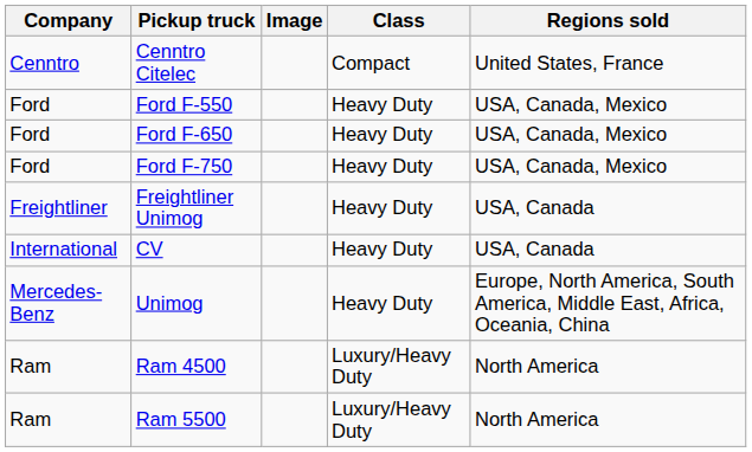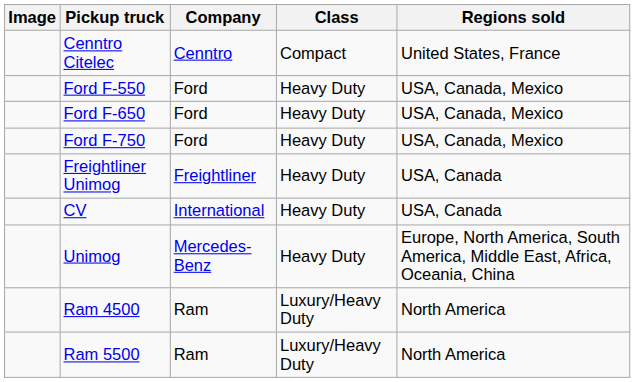 <table class="wikitable sortable">
 <tr>
+<th class="unsortable">Image</th>
+<th>Pickup truck</th>
 <th>Company</th>
-<th>Pickup truck</th>
-<th class="unsortable">Image</th>
 <th>Class</th>
 <th>Regions sold</th>
 </tr>
 <tr>
+<td></td>
+<td><a href='#'>Cenntro Citelec</a></td>
 <td><a href='#'>Cenntro</a></td>
-<td><a href='#'>Cenntro Citelec</a></td>
-<td></td>
 <td>Compact</td>
 <td>United States, France</td>
 </tr>
 <tr>
+<td></td>
+<td><a href='#'>Ford F-550</a></td>
 <td>Ford</td>
-<td><a href='#'>Ford F-550</a></td>
-<td></td>
 <td>Heavy Duty</td>
 <td>USA, Canada, Mexico</td>
 </tr>
 <tr>
+<td></td>
+<td><a href='#'>Ford F-650</a></td>
 <td>Ford</td>
-<td><a href='#'>Ford F-650</a></td>
-<td></td>
 <td>Heavy Duty</td>
 <td>USA, Canada, Mexico</td>
 </tr>
 <tr>
+<td></td>
+<td><a href='#'>Ford F-750</a></td>
 <td>Ford</td>
-<td><a href='#'>Ford F-750</a></td>
-<td></td>
 <td>Heavy Duty</td>
 <td>USA, Canada, Mexico</td>
 </tr>
 <tr>
+<td></td>
+<td><a href='#'>Freightliner Unimog</a></td>
 <td><a href='#'>Freightliner</a></td>
-<td><a href='#'>Freightliner Unimog</a></td>
-<td></td>
 <td>Heavy Duty</td>
 <td>USA, Canada</td>
 </tr>
 <tr>
+<td></td>
+<td><a href='#'>CV</a></td>
 <td><a href='#'>International</a></td>
-<td><a href='#'>CV</a></td>
-<td></td>
 <td>Heavy Duty</td>
 <td>USA, Canada</td>
 </tr>
 <tr>
+<td><br></td>
+<td><a href='#'>Unimog</a></td>
 <td><a href='#'>Mercedes-Benz</a></td>
-<td><a href='#'>Unimog</a></td>
-<td><br></td>
 <td>Heavy Duty</td>
 <td>Europe, North America, South America, Middle East, Africa, Oceania, China</td>
 </tr>
 <tr>
+<td></td>
+<td><a href='#'>Ram 4500</a></td>
 <td Ram Trucks>Ram</td>
-<td><a href='#'>Ram 4500</a></td>
-<td></td>
 <td>Luxury/Heavy Duty</td>
 <td>North America</td>
 </tr>
 <tr>
+<td></td>
+<td><a href='#'>Ram 5500</a></td>
 <td Ram Trucks>Ram</td>
-<td><a href='#'>Ram 5500</a></td>
-<td></td>
 <td>Luxury/Heavy Duty</td>
 <td>North America</td>
 </tr>
 </table>
